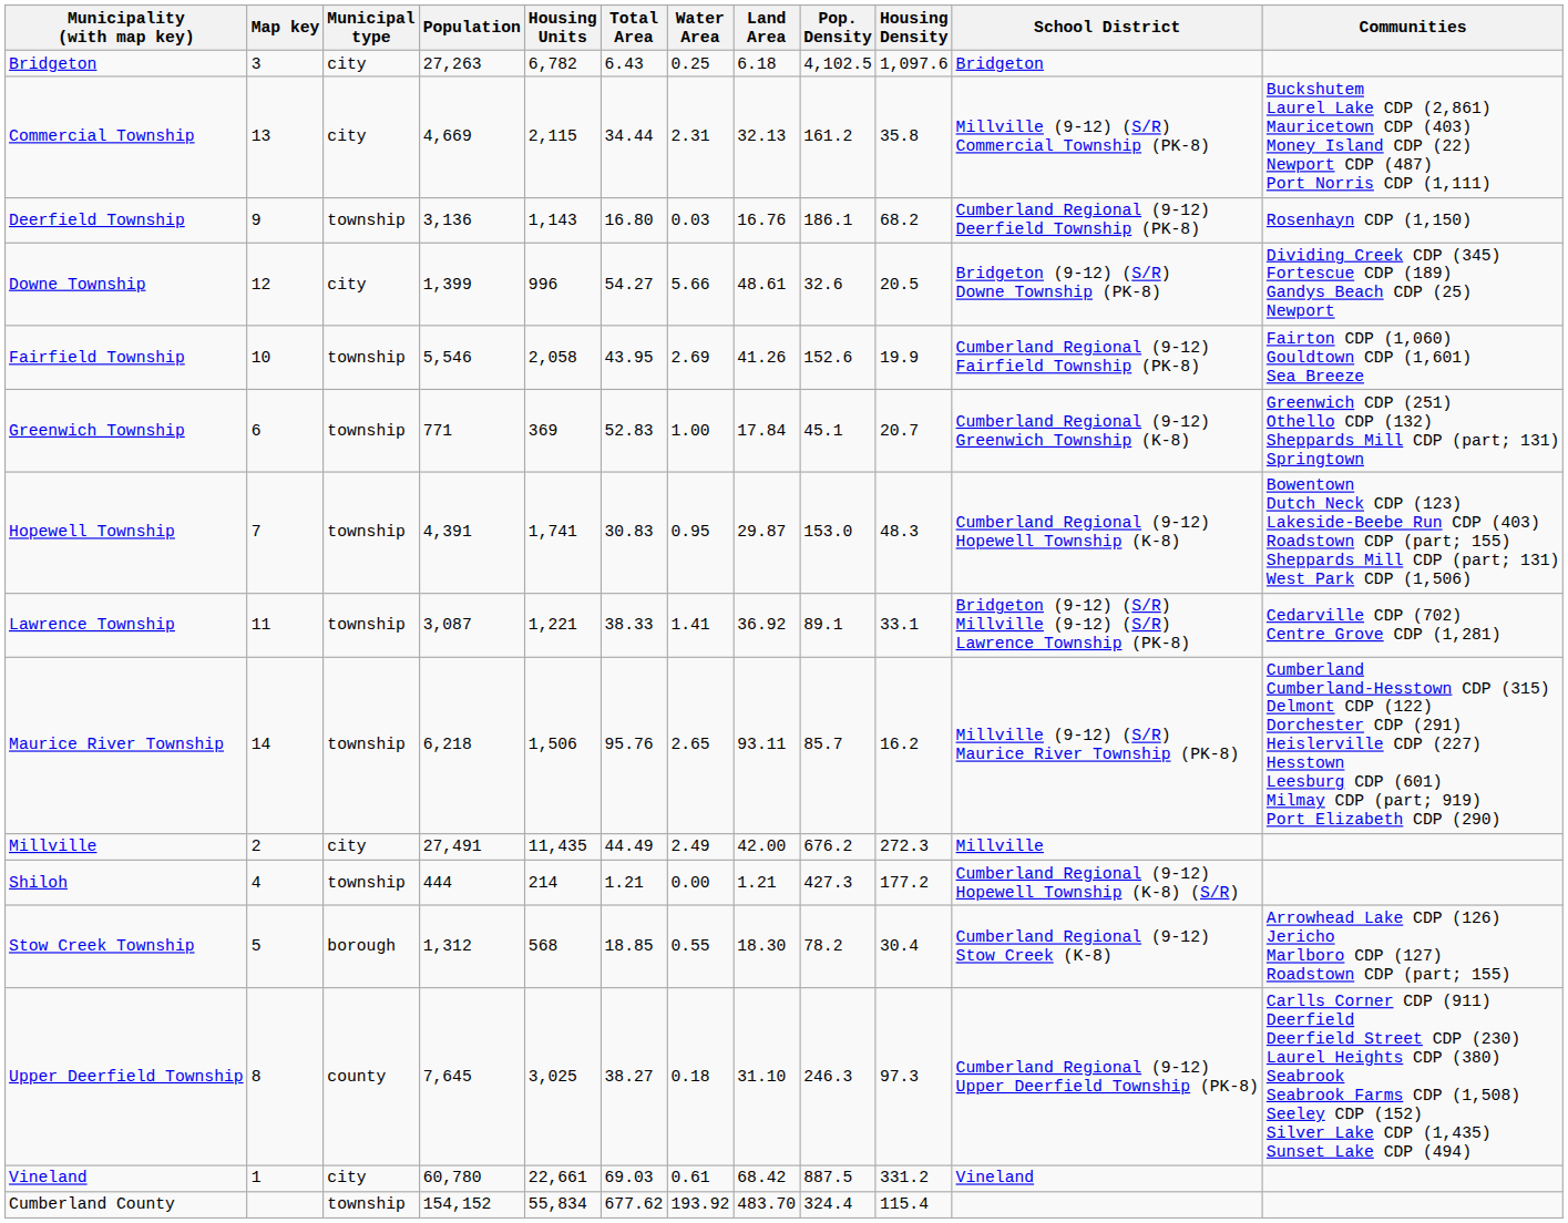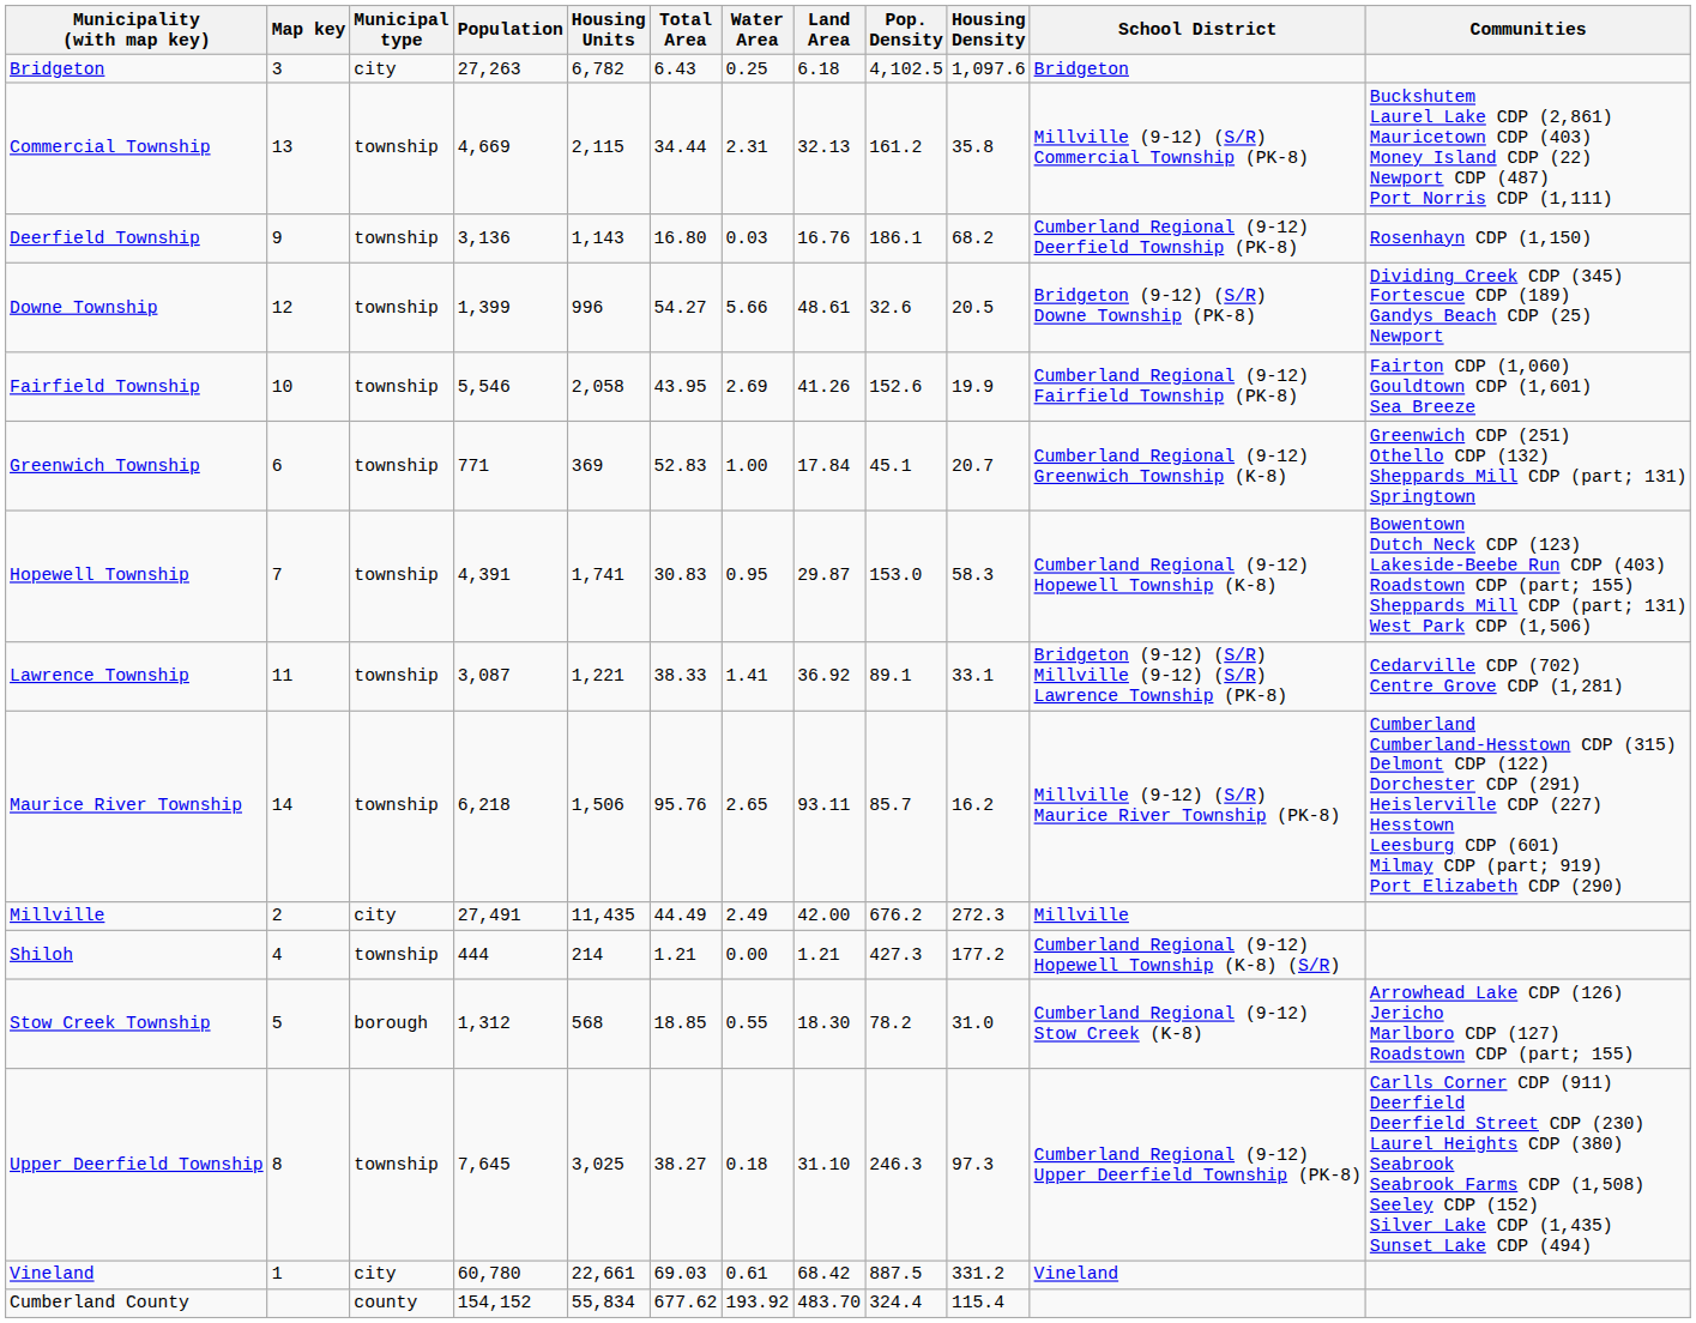 <table class="wikitable sortable">
 <tr>
 <th>Municipality<br>(with map key)</th>
 <th>Map key</th>
 <th>Municipal<br>type</th>
 <th>Population</th>
 <th>Housing<br>Units</th>
 <th>Total<br>Area</th>
 <th>Water<br>Area</th>
 <th>Land<br>Area</th>
 <th>Pop.<br>Density</th>
 <th>Housing<br>Density</th>
 <th>School District</th>
 <th>Communities</th>
 </tr>
 <tr>
 <td><a href='#'>Bridgeton</a></td>
 <td>3</td>
 <td>city</td>
 <td>27,263</td>
 <td>6,782</td>
 <td>6.43</td>
 <td>0.25</td>
 <td>6.18</td>
 <td>4,102.5</td>
 <td>1,097.6</td>
 <td><a href='#'>Bridgeton</a></td>
 <td></td>
 </tr>
 <tr>
 <td><a href='#'>Commercial Township</a></td>
 <td>13</td>
-<td>city</td>
+<td>township</td>
 <td>4,669</td>
 <td>2,115</td>
 <td>34.44</td>
 <td>2.31</td>
 <td>32.13</td>
 <td>161.2</td>
 <td>35.8</td>
 <td><a href='#'>Millville</a> (9-12) (<a href='#'>S/R</a>)<br><a href='#'>Commercial Township</a> (PK-8)</td>
 <td><a href='#'>Buckshutem</a><br><a href='#'>Laurel Lake</a> CDP (2,861)<br><a href='#'>Mauricetown</a> CDP (403)<br><a href='#'>Money Island</a> CDP (22)<br><a href='#'>Newport</a> CDP (487)<br><a href='#'>Port Norris</a> CDP (1,111)</td>
 </tr>
 <tr>
 <td><a href='#'>Deerfield Township</a></td>
 <td>9</td>
 <td>township</td>
 <td>3,136</td>
 <td>1,143</td>
 <td>16.80</td>
 <td>0.03</td>
 <td>16.76</td>
 <td>186.1</td>
 <td>68.2</td>
 <td><a href='#'>Cumberland Regional</a> (9-12)<br><a href='#'>Deerfield Township</a> (PK-8)</td>
 <td><a href='#'>Rosenhayn</a> CDP (1,150)</td>
 </tr>
 <tr>
 <td><a href='#'>Downe Township</a></td>
 <td>12</td>
-<td>city</td>
+<td>township</td>
 <td>1,399</td>
 <td>996</td>
 <td>54.27</td>
 <td>5.66</td>
 <td>48.61</td>
 <td>32.6</td>
 <td>20.5</td>
 <td><a href='#'>Bridgeton</a> (9-12) (<a href='#'>S/R</a>)<br><a href='#'>Downe Township</a> (PK-8)</td>
 <td><a href='#'>Dividing Creek</a> CDP (345)<br><a href='#'>Fortescue</a> CDP (189)<br><a href='#'>Gandys Beach</a> CDP (25)<br><a href='#'>Newport</a></td>
 </tr>
 <tr>
 <td><a href='#'>Fairfield Township</a></td>
 <td>10</td>
 <td>township</td>
 <td>5,546</td>
 <td>2,058</td>
 <td>43.95</td>
 <td>2.69</td>
 <td>41.26</td>
 <td>152.6</td>
 <td>19.9</td>
 <td><a href='#'>Cumberland Regional</a> (9-12)<br><a href='#'>Fairfield Township</a> (PK-8)</td>
 <td><a href='#'>Fairton</a> CDP (1,060)<br><a href='#'>Gouldtown</a> CDP (1,601)<br><a href='#'>Sea Breeze</a></td>
 </tr>
 <tr>
 <td><a href='#'>Greenwich Township</a></td>
 <td>6</td>
 <td>township</td>
 <td>771</td>
 <td>369</td>
 <td>52.83</td>
 <td>1.00</td>
 <td>17.84</td>
 <td>45.1</td>
 <td>20.7</td>
 <td><a href='#'>Cumberland Regional</a> (9-12)<br><a href='#'>Greenwich Township</a> (K-8)</td>
 <td><a href='#'>Greenwich</a> CDP (251)<br><a href='#'>Othello</a> CDP (132)<br><a href='#'>Sheppards Mill</a> CDP (part; 131)<br><a href='#'>Springtown</a></td>
 </tr>
 <tr>
 <td><a href='#'>Hopewell Township</a></td>
 <td>7</td>
 <td>township</td>
 <td>4,391</td>
 <td>1,741</td>
 <td>30.83</td>
 <td>0.95</td>
 <td>29.87</td>
 <td>153.0</td>
-<td>48.3</td>
+<td>58.3</td>
 <td><a href='#'>Cumberland Regional</a> (9-12)<br><a href='#'>Hopewell Township</a> (K-8)</td>
 <td><a href='#'>Bowentown</a><br><a href='#'>Dutch Neck</a> CDP (123)<br><a href='#'>Lakeside-Beebe Run</a> CDP (403)<br><a href='#'>Roadstown</a> CDP (part; 155)<br><a href='#'>Sheppards Mill</a> CDP (part; 131)<br><a href='#'>West Park</a> CDP (1,506)</td>
 </tr>
 <tr>
 <td><a href='#'>Lawrence Township</a></td>
 <td>11</td>
 <td>township</td>
 <td>3,087</td>
 <td>1,221</td>
 <td>38.33</td>
 <td>1.41</td>
 <td>36.92</td>
 <td>89.1</td>
 <td>33.1</td>
 <td><a href='#'>Bridgeton</a> (9-12) (<a href='#'>S/R</a>)<br><a href='#'>Millville</a> (9-12) (<a href='#'>S/R</a>)<br><a href='#'>Lawrence Township</a> (PK-8)</td>
 <td><a href='#'>Cedarville</a> CDP (702)<br><a href='#'>Centre Grove</a> CDP (1,281)</td>
 </tr>
 <tr>
 <td><a href='#'>Maurice River Township</a></td>
 <td>14</td>
 <td>township</td>
 <td>6,218</td>
 <td>1,506</td>
 <td>95.76</td>
 <td>2.65</td>
 <td>93.11</td>
 <td>85.7</td>
 <td>16.2</td>
 <td><a href='#'>Millville</a> (9-12) (<a href='#'>S/R</a>)<br><a href='#'>Maurice River Township</a> (PK-8)</td>
 <td><a href='#'>Cumberland</a><br><a href='#'>Cumberland-Hesstown</a> CDP (315)<br><a href='#'>Delmont</a> CDP (122)<br><a href='#'>Dorchester</a> CDP (291)<br><a href='#'>Heislerville</a> CDP (227)<br><a href='#'>Hesstown</a><br><a href='#'>Leesburg</a> CDP (601)<br><a href='#'>Milmay</a> CDP (part; 919)<br><a href='#'>Port Elizabeth</a> CDP (290)</td>
 </tr>
 <tr>
 <td><a href='#'>Millville</a></td>
 <td>2</td>
 <td>city</td>
 <td>27,491</td>
 <td>11,435</td>
 <td>44.49</td>
 <td>2.49</td>
 <td>42.00</td>
 <td>676.2</td>
 <td>272.3</td>
 <td><a href='#'>Millville</a></td>
 <td></td>
 </tr>
 <tr>
 <td><a href='#'>Shiloh</a></td>
 <td>4</td>
 <td>township</td>
 <td>444</td>
 <td>214</td>
 <td>1.21</td>
 <td>0.00</td>
 <td>1.21</td>
 <td>427.3</td>
 <td>177.2</td>
 <td><a href='#'>Cumberland Regional</a> (9-12)<br><a href='#'>Hopewell Township</a> (K-8) (<a href='#'>S/R</a>)</td>
 <td></td>
 </tr>
 <tr>
 <td><a href='#'>Stow Creek Township</a></td>
 <td>5</td>
 <td>borough</td>
 <td>1,312</td>
 <td>568</td>
 <td>18.85</td>
 <td>0.55</td>
 <td>18.30</td>
 <td>78.2</td>
-<td>30.4</td>
+<td>31.0</td>
 <td><a href='#'>Cumberland Regional</a> (9-12)<br><a href='#'>Stow Creek</a> (K-8)</td>
 <td><a href='#'>Arrowhead Lake</a> CDP (126)<br><a href='#'>Jericho</a><br><a href='#'>Marlboro</a> CDP (127)<br><a href='#'>Roadstown</a> CDP (part; 155)</td>
 </tr>
 <tr>
 <td><a href='#'>Upper Deerfield Township</a></td>
 <td>8</td>
-<td>county</td>
+<td>township</td>
 <td>7,645</td>
 <td>3,025</td>
 <td>38.27</td>
 <td>0.18</td>
 <td>31.10</td>
 <td>246.3</td>
 <td>97.3</td>
 <td><a href='#'>Cumberland Regional</a> (9-12)<br><a href='#'>Upper Deerfield Township</a> (PK-8)</td>
 <td><a href='#'>Carlls Corner</a> CDP (911)<br><a href='#'>Deerfield</a><br><a href='#'>Deerfield Street</a> CDP (230)<br><a href='#'>Laurel Heights</a> CDP (380)<br><a href='#'>Seabrook</a><br><a href='#'>Seabrook Farms</a> CDP (1,508)<br><a href='#'>Seeley</a> CDP (152)<br><a href='#'>Silver Lake</a> CDP (1,435)<br><a href='#'>Sunset Lake</a> CDP (494)</td>
 </tr>
 <tr>
 <td><a href='#'>Vineland</a></td>
 <td>1</td>
 <td>city</td>
 <td>60,780</td>
 <td>22,661</td>
 <td>69.03</td>
 <td>0.61</td>
 <td>68.42</td>
 <td>887.5</td>
 <td>331.2</td>
 <td><a href='#'>Vineland</a></td>
 <td></td>
 </tr>
 <tr>
 <td>Cumberland County</td>
 <td></td>
-<td>township</td>
+<td>county</td>
 <td>154,152</td>
 <td>55,834</td>
 <td>677.62</td>
 <td>193.92</td>
 <td>483.70</td>
 <td>324.4</td>
 <td>115.4</td>
 <td></td>
 <td></td>
 </tr>
 <tr>
 </tr>
 </table>
